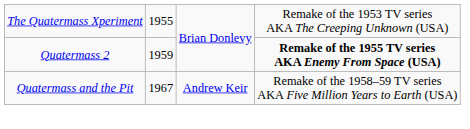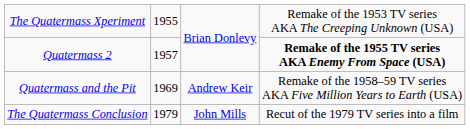 <table class="wikitable" style="text-align:center;">
 <tr>
 <td><em><a href='#'>The Quatermass Xperiment</a></em></td>
 <td>1955</td>
 <td rowspan="2"><a href='#'>Brian Donlevy</a></td>
 <td>Remake of the 1953 TV series<br>AKA <em>The Creeping Unknown</em> (USA)</td>
 </tr>
 <tr>
 <td><em><a href='#'>Quatermass 2</a></em></td>
-<td>1959</td>
+<td>1957</td>
 <td><strong>Remake of the 1955 TV series<br>AKA <em>Enemy From Space</em> (USA)</strong></td>
 </tr>
 <tr>
 <td><em><a href='#'>Quatermass and the Pit</a></em></td>
-<td>1967</td>
+<td>1969</td>
 <td><a href='#'>Andrew Keir</a></td>
 <td>Remake of the 1958–59 TV series<br>AKA <em>Five Million Years to Earth</em> (USA)</td>
 </tr>
+<tr>
+<td><em><a href='#'>The Quatermass Conclusion</a></em></td>
+<td>1979</td>
+<td><a href='#'>John Mills</a></td>
+<td>Recut of the 1979 TV series into a film</td>
+</tr>
 </table>
